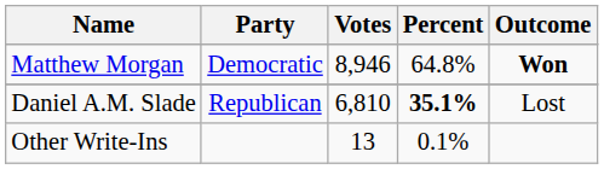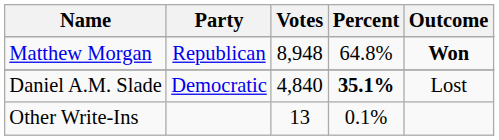 <table class=wikitable style="text-align:center">
 <tr>
 <th>Name</th>
 <th>Party</th>
 <th>Votes</th>
 <th>Percent</th>
 <th>Outcome</th>
 </tr>
 <tr>
 </tr>
 <tr>
 <td align=left><a href='#'>Matthew Morgan</a></td>
-<td><a href='#'>Democratic</a></td>
-<td>8,946</td>
+<td><a href='#'>Republican</a></td>
+<td>8,948</td>
 <td>64.8%</td>
 <td><strong>Won</strong></td>
 </tr>
 <tr>
 </tr>
 <tr>
 <td align=left>Daniel A.M. Slade</td>
-<td><a href='#'>Republican</a></td>
-<td>6,810</td>
+<td><a href='#'>Democratic</a></td>
+<td>4,840</td>
 <td><strong>35.1%</strong></td>
 <td>Lost</td>
 </tr>
 <tr>
 <td align=left>Other Write-Ins</td>
 <td></td>
 <td>13</td>
 <td>0.1%</td>
 <td></td>
 </tr>
 </table>
